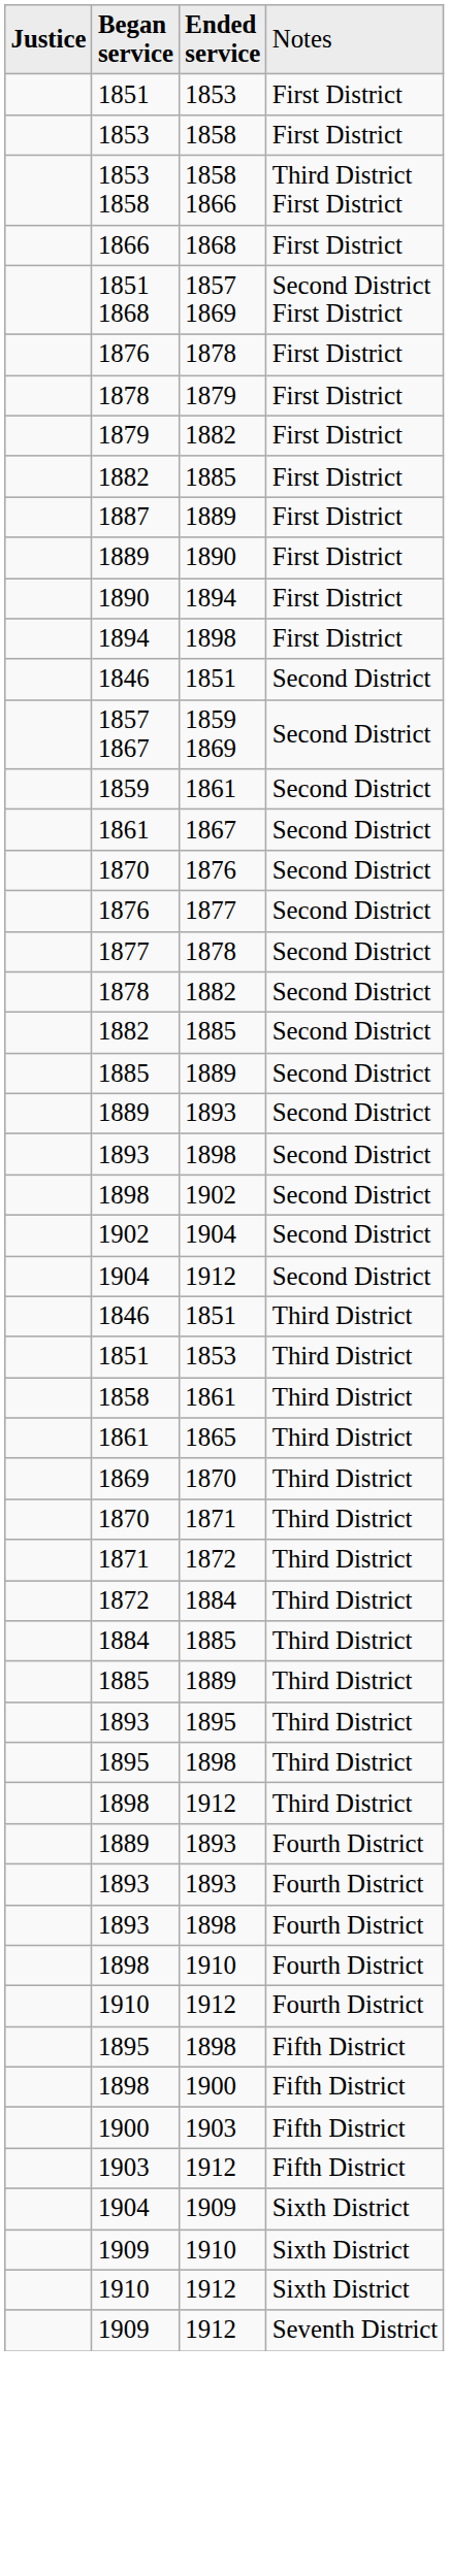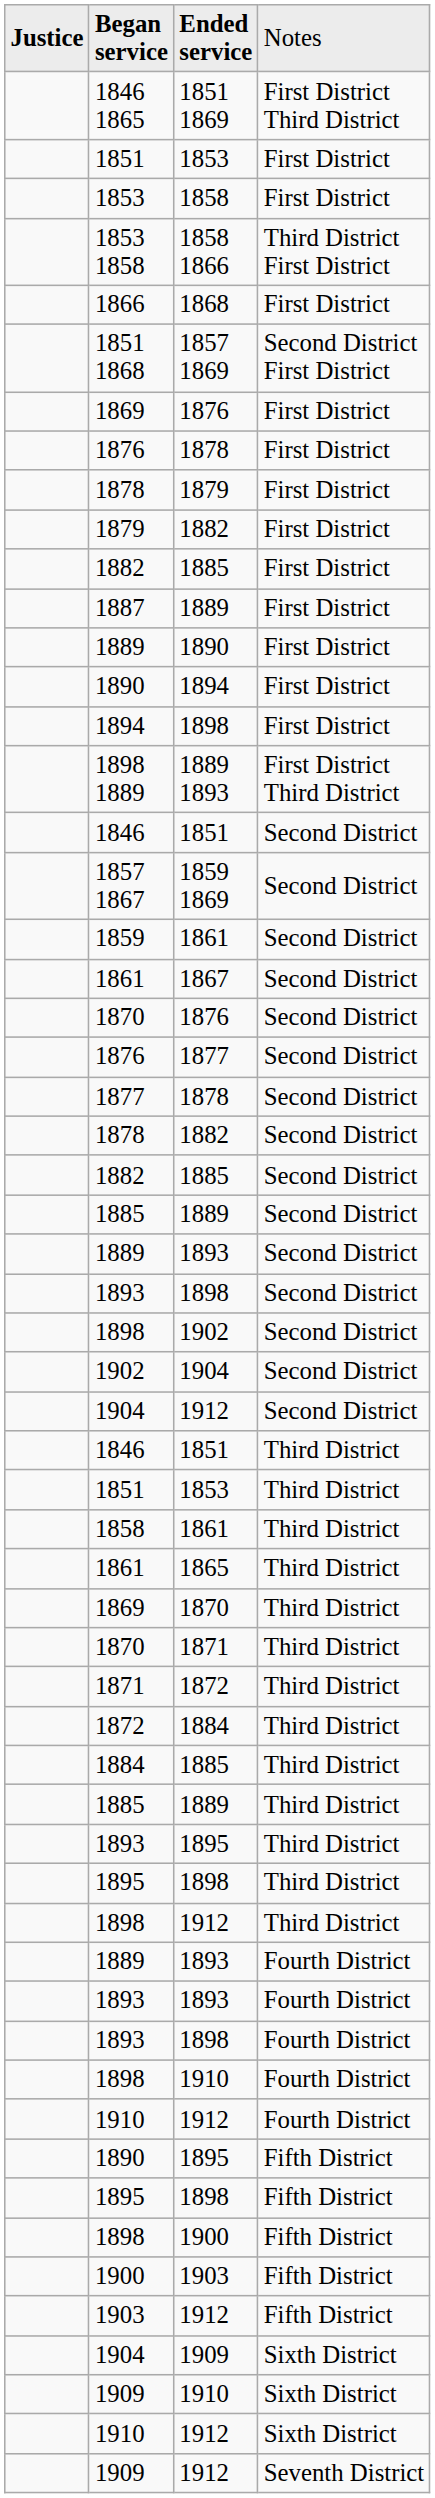 <table class="sortable wikitable">
 <tr bgcolor="#ececec">
 <td><strong>Justice</strong></td>
 <td><strong>Began<br>service</strong></td>
 <td><strong>Ended<br>service</strong></td>
 <td>Notes</td>
+</tr>
+<tr>
+<td></td>
+<td>1846<br>1865</td>
+<td>1851<br>1869</td>
+<td>First District<br>Third District</td>
 </tr>
 <tr>
 <td></td>
 <td>1851</td>
 <td>1853</td>
 <td>First District</td>
 </tr>
 <tr>
 <td></td>
 <td>1853</td>
 <td>1858</td>
 <td>First District</td>
 </tr>
 <tr>
 <td></td>
 <td>1853<br>1858</td>
 <td>1858<br>1866</td>
 <td>Third District<br>First District</td>
 </tr>
 <tr>
 <td></td>
 <td>1866</td>
 <td>1868</td>
 <td>First District</td>
 </tr>
 <tr>
 <td></td>
 <td>1851<br>1868</td>
 <td>1857<br>1869</td>
 <td>Second District<br>First District</td>
+</tr>
+<tr>
+<td></td>
+<td>1869</td>
+<td>1876</td>
+<td>First District</td>
 </tr>
 <tr>
 <td></td>
 <td>1876</td>
 <td>1878</td>
 <td>First District</td>
 </tr>
 <tr>
 <td></td>
 <td>1878</td>
 <td>1879</td>
 <td>First District</td>
 </tr>
 <tr>
 <td></td>
 <td>1879</td>
 <td>1882</td>
 <td>First District</td>
 </tr>
 <tr>
 <td></td>
 <td>1882</td>
 <td>1885</td>
 <td>First District</td>
 </tr>
 <tr>
 <td></td>
 <td>1887</td>
 <td>1889</td>
 <td>First District</td>
 </tr>
 <tr>
 <td></td>
 <td>1889</td>
 <td>1890</td>
 <td>First District</td>
 </tr>
 <tr>
 <td></td>
 <td>1890</td>
 <td>1894</td>
 <td>First District</td>
 </tr>
 <tr>
 <td></td>
 <td>1894</td>
 <td>1898</td>
 <td>First District</td>
+</tr>
+<tr>
+<td></td>
+<td>1898<br>1889</td>
+<td>1889<br>1893</td>
+<td>First District<br>Third District</td>
 </tr>
 <tr>
 <td></td>
 <td>1846</td>
 <td>1851</td>
 <td>Second District</td>
 </tr>
 <tr>
 <td></td>
 <td>1857<br>1867</td>
 <td>1859<br>1869</td>
 <td>Second District</td>
 </tr>
 <tr>
 <td></td>
 <td>1859</td>
 <td>1861</td>
 <td>Second District</td>
 </tr>
 <tr>
 <td></td>
 <td>1861</td>
 <td>1867</td>
 <td>Second District</td>
 </tr>
 <tr>
 <td></td>
 <td>1870</td>
 <td>1876</td>
 <td>Second District</td>
 </tr>
 <tr>
 <td></td>
 <td>1876</td>
 <td>1877</td>
 <td>Second District</td>
 </tr>
 <tr>
 <td></td>
 <td>1877</td>
 <td>1878</td>
 <td>Second District</td>
 </tr>
 <tr>
 <td></td>
 <td>1878</td>
 <td>1882</td>
 <td>Second District</td>
 </tr>
 <tr>
 <td></td>
 <td>1882</td>
 <td>1885</td>
 <td>Second District</td>
 </tr>
 <tr>
 <td></td>
 <td>1885</td>
 <td>1889</td>
 <td>Second District</td>
 </tr>
 <tr>
 <td></td>
 <td>1889</td>
 <td>1893</td>
 <td>Second District</td>
 </tr>
 <tr>
 <td></td>
 <td>1893</td>
 <td>1898</td>
 <td>Second District</td>
 </tr>
 <tr>
 <td></td>
 <td>1898</td>
 <td>1902</td>
 <td>Second District</td>
 </tr>
 <tr>
 <td></td>
 <td>1902</td>
 <td>1904</td>
 <td>Second District</td>
 </tr>
 <tr>
 <td></td>
 <td>1904</td>
 <td>1912</td>
 <td>Second District</td>
 </tr>
 <tr>
 <td></td>
 <td>1846</td>
 <td>1851</td>
 <td>Third District</td>
 </tr>
 <tr>
 <td></td>
 <td>1851</td>
 <td>1853</td>
 <td>Third District</td>
 </tr>
 <tr>
 <td></td>
 <td>1858</td>
 <td>1861</td>
 <td>Third District</td>
 </tr>
 <tr>
 <td></td>
 <td>1861</td>
 <td>1865</td>
 <td>Third District</td>
 </tr>
 <tr>
 <td></td>
 <td>1869</td>
 <td>1870</td>
 <td>Third District</td>
 </tr>
 <tr>
 <td></td>
 <td>1870</td>
 <td>1871</td>
 <td>Third District</td>
 </tr>
 <tr>
 <td></td>
 <td>1871</td>
 <td>1872</td>
 <td>Third District</td>
 </tr>
 <tr>
 <td></td>
 <td>1872</td>
 <td>1884</td>
 <td>Third District</td>
 </tr>
 <tr>
 <td></td>
 <td>1884</td>
 <td>1885</td>
 <td>Third District</td>
 </tr>
 <tr>
 <td></td>
 <td>1885</td>
 <td>1889</td>
 <td>Third District</td>
 </tr>
 <tr>
 <td></td>
 <td>1893</td>
 <td>1895</td>
 <td>Third District</td>
 </tr>
 <tr>
 <td></td>
 <td>1895</td>
 <td>1898</td>
 <td>Third District</td>
 </tr>
 <tr>
 <td></td>
 <td>1898</td>
 <td>1912</td>
 <td>Third District</td>
 </tr>
 <tr>
 <td></td>
 <td>1889</td>
 <td>1893</td>
 <td>Fourth District</td>
 </tr>
 <tr>
 <td></td>
 <td>1893</td>
 <td>1893</td>
 <td>Fourth District</td>
 </tr>
 <tr>
 <td></td>
 <td>1893</td>
 <td>1898</td>
 <td>Fourth District</td>
 </tr>
 <tr>
 <td></td>
 <td>1898</td>
 <td>1910</td>
 <td>Fourth District</td>
 </tr>
 <tr>
 <td></td>
 <td>1910</td>
 <td>1912</td>
 <td>Fourth District</td>
 </tr>
 <tr>
 <td></td>
+<td>1890</td>
+<td>1895</td>
+<td>Fifth District</td>
+</tr>
+<tr>
+<td></td>
 <td>1895</td>
 <td>1898</td>
 <td>Fifth District</td>
 </tr>
 <tr>
 <td></td>
 <td>1898</td>
 <td>1900</td>
 <td>Fifth District</td>
 </tr>
 <tr>
 <td></td>
 <td>1900</td>
 <td>1903</td>
 <td>Fifth District</td>
 </tr>
 <tr>
 <td></td>
 <td>1903</td>
 <td>1912</td>
 <td>Fifth District</td>
 </tr>
 <tr>
 <td></td>
 <td>1904</td>
 <td>1909</td>
 <td>Sixth District</td>
 </tr>
 <tr>
 <td></td>
 <td>1909</td>
 <td>1910</td>
 <td>Sixth District</td>
 </tr>
 <tr>
 <td></td>
 <td>1910</td>
 <td>1912</td>
 <td>Sixth District</td>
 </tr>
 <tr>
 <td></td>
 <td>1909</td>
 <td>1912</td>
 <td>Seventh District</td>
 </tr>
 </table>
